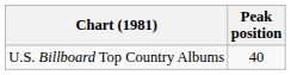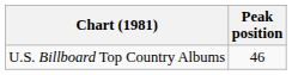 <table class="wikitable">
 <tr>
 <th>Chart (1981)</th>
 <th>Peak<br>position</th>
 </tr>
 <tr>
 <td>U.S. <em>Billboard</em> Top Country Albums</td>
-<td align="center">40</td>
+<td align="center">46</td>
 </tr>
 </table>
